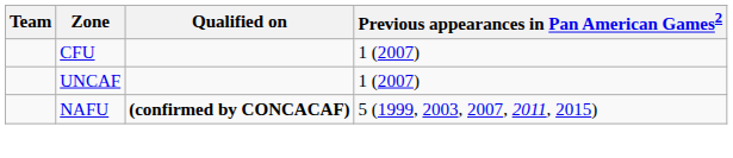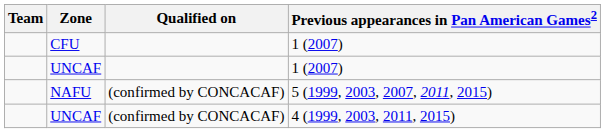 <table class="wikitable sortable">
 <tr>
 <th>Team</th>
 <th>Zone</th>
 <th>Qualified on</th>
 <th data-sort-type="number">Previous appearances in <a href='#'>Pan American Games</a><sup><strong><a href='#'>2</a></strong></sup></th>
 </tr>
 <tr>
 <td></td>
 <td><a href='#'>CFU</a></td>
 <td></td>
 <td>1 (<a href='#'>2007</a>)</td>
 </tr>
 <tr>
 <td></td>
 <td><a href='#'>UNCAF</a></td>
 <td></td>
 <td>1 (<a href='#'>2007</a>)</td>
 </tr>
 <tr>
 <td></td>
 <td><a href='#'>NAFU</a></td>
-<td><strong> (confirmed by CONCACAF)</strong></td>
+<td> (confirmed by CONCACAF)</td>
 <td>5 (<a href='#'>1999</a>, <a href='#'>2003</a>, <a href='#'>2007</a>, <em><a href='#'>2011</a></em>, <a href='#'>2015</a>)</td>
 </tr>
+<tr>
+<td></td>
+<td><a href='#'>UNCAF</a></td>
+<td> (confirmed by CONCACAF)</td>
+<td>4 (<a href='#'>1999</a>, <a href='#'>2003</a>, <a href='#'>2011</a>, <a href='#'>2015</a>)</td>
+</tr>
 </table>
